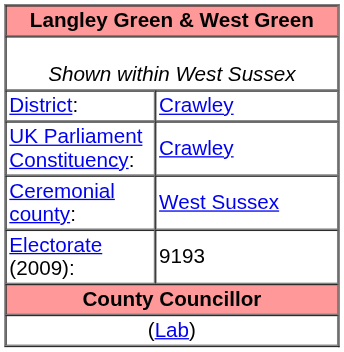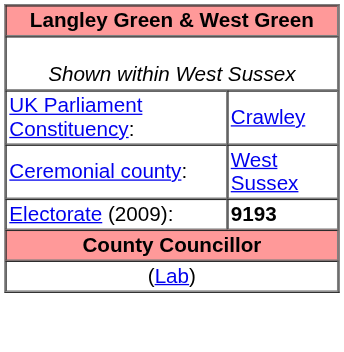 <table class="vcard" border=1 cellpadding=2 cellspacing=0 align=right width=260 style=margin-left:0.5em;>
 <tr>
 <th class="fn org" colspan=2 align=center bgcolor="#ff9999"><strong>Langley Green & West Green</strong></th>
 </tr>
 <tr>
 <td colspan=2 align=center><br><em>Shown within West Sussex</em></td>
-</tr>
-<tr class="note">
-<td width="45%"><a href='#'>District</a>:</td>
-<td><a href='#'>Crawley</a></td>
 </tr>
 <tr class="note">
 <td><a href='#'>UK Parliament Constituency</a>:</td>
 <td><a href='#'>Crawley</a></td>
 </tr>
 <tr class="note">
 <td><a href='#'>Ceremonial county</a>:</td>
 <td><a href='#'>West Sussex</a></td>
 </tr>
 <tr class="note">
 <td><a href='#'>Electorate</a> (2009):</td>
-<td>9193</td>
+<td><strong>9193</strong></td>
 </tr>
 <tr>
 <th colspan=2 align=center bgcolor="#ff9999">County Councillor</th>
 </tr>
 <tr>
 <td colspan=2 align=center> (<a href='#'>Lab</a>)</td>
 </tr>
 </table>
